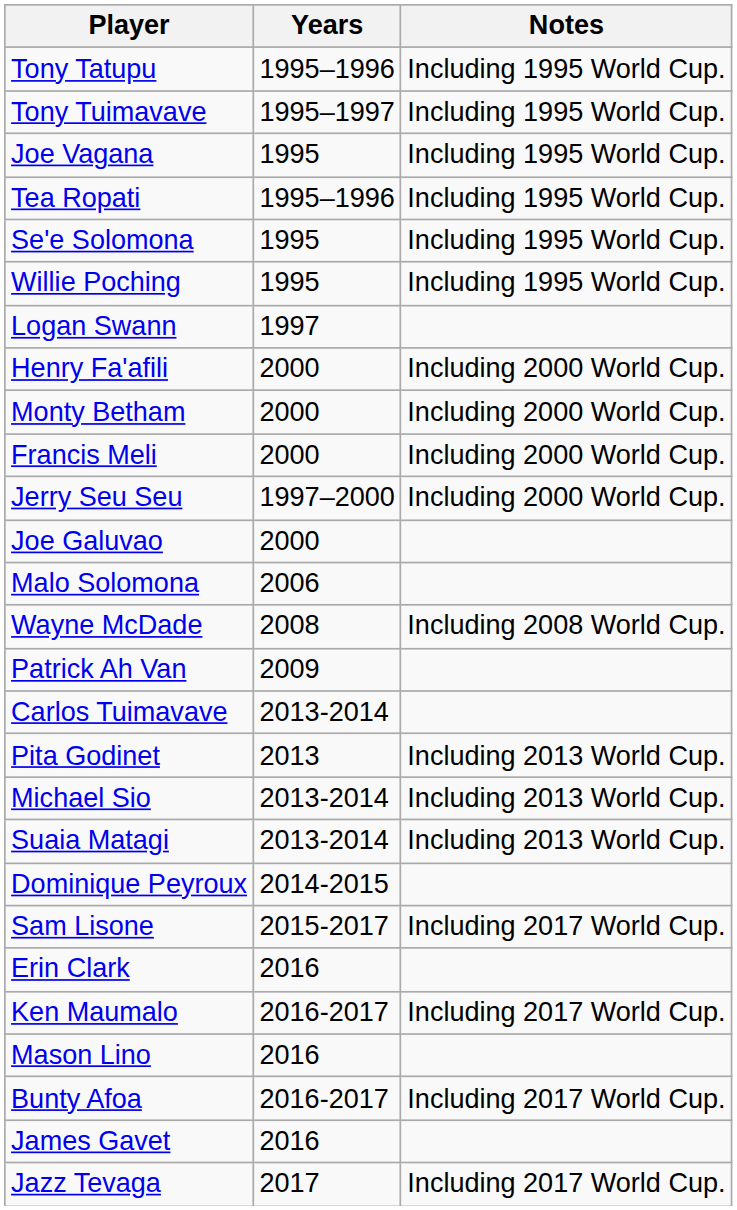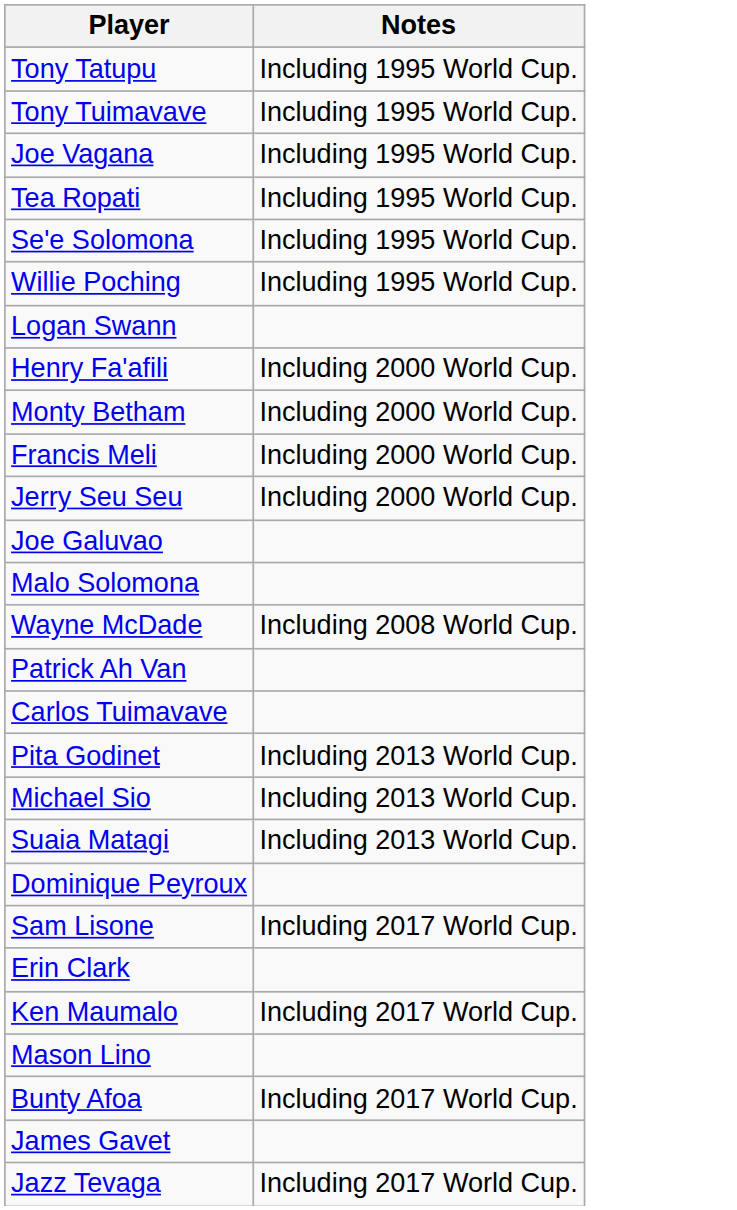 <table class="wikitable sortable">
 <tr>
 <th>Player</th>
-<th>Years</th>
 <th>Notes</th>
 </tr>
 <tr>
 <td><a href='#'>Tony Tatupu</a></td>
-<td>1995–1996</td>
 <td>Including 1995 World Cup.</td>
 </tr>
 <tr>
 <td><a href='#'>Tony Tuimavave</a></td>
-<td>1995–1997</td>
 <td>Including 1995 World Cup.</td>
 </tr>
 <tr>
 <td><a href='#'>Joe Vagana</a></td>
-<td>1995</td>
 <td>Including 1995 World Cup.</td>
 </tr>
 <tr>
 <td><a href='#'>Tea Ropati</a></td>
-<td>1995–1996</td>
 <td>Including 1995 World Cup.</td>
 </tr>
 <tr>
 <td><a href='#'>Se'e Solomona</a></td>
-<td>1995</td>
 <td>Including 1995 World Cup.</td>
 </tr>
 <tr>
 <td><a href='#'>Willie Poching</a></td>
-<td>1995</td>
 <td>Including 1995 World Cup.</td>
 </tr>
 <tr>
 <td><a href='#'>Logan Swann</a></td>
-<td>1997</td>
 <td></td>
 </tr>
 <tr>
 <td><a href='#'>Henry Fa'afili</a></td>
-<td>2000</td>
 <td>Including 2000 World Cup.</td>
 </tr>
 <tr>
 <td><a href='#'>Monty Betham</a></td>
-<td>2000</td>
 <td>Including 2000 World Cup.</td>
 </tr>
 <tr>
 <td><a href='#'>Francis Meli</a></td>
-<td>2000</td>
 <td>Including 2000 World Cup.</td>
 </tr>
 <tr>
 <td><a href='#'>Jerry Seu Seu</a></td>
-<td>1997–2000</td>
 <td>Including 2000 World Cup.</td>
 </tr>
 <tr>
 <td><a href='#'>Joe Galuvao</a></td>
-<td>2000</td>
 <td></td>
 </tr>
 <tr>
 <td><a href='#'>Malo Solomona</a></td>
-<td>2006</td>
 <td></td>
 </tr>
 <tr>
 <td><a href='#'>Wayne McDade</a></td>
-<td>2008</td>
 <td>Including 2008 World Cup.</td>
 </tr>
 <tr>
 <td><a href='#'>Patrick Ah Van</a></td>
-<td>2009</td>
 <td></td>
 </tr>
 <tr>
 <td><a href='#'>Carlos Tuimavave</a></td>
-<td>2013-2014</td>
 <td></td>
 </tr>
 <tr>
 <td><a href='#'>Pita Godinet</a></td>
-<td>2013</td>
 <td>Including 2013 World Cup.</td>
 </tr>
 <tr>
 <td><a href='#'>Michael Sio</a></td>
-<td>2013-2014</td>
 <td>Including 2013 World Cup.</td>
 </tr>
 <tr>
 <td><a href='#'>Suaia Matagi</a></td>
-<td>2013-2014</td>
 <td>Including 2013 World Cup.</td>
 </tr>
 <tr>
 <td><a href='#'>Dominique Peyroux</a></td>
-<td>2014-2015</td>
 <td></td>
 </tr>
 <tr>
 <td><a href='#'>Sam Lisone</a></td>
-<td>2015-2017</td>
 <td>Including 2017 World Cup.</td>
 </tr>
 <tr>
 <td><a href='#'>Erin Clark</a></td>
-<td>2016</td>
 <td></td>
 </tr>
 <tr>
 <td><a href='#'>Ken Maumalo</a></td>
-<td>2016-2017</td>
 <td>Including 2017 World Cup.</td>
 </tr>
 <tr>
 <td><a href='#'>Mason Lino</a></td>
-<td>2016</td>
 <td></td>
 </tr>
 <tr>
 <td><a href='#'>Bunty Afoa</a></td>
-<td>2016-2017</td>
 <td>Including 2017 World Cup.</td>
 </tr>
 <tr>
 <td><a href='#'>James Gavet</a></td>
-<td>2016</td>
 <td></td>
 </tr>
 <tr>
 <td><a href='#'>Jazz Tevaga</a></td>
-<td>2017</td>
 <td>Including 2017 World Cup.</td>
 </tr>
 </table>
